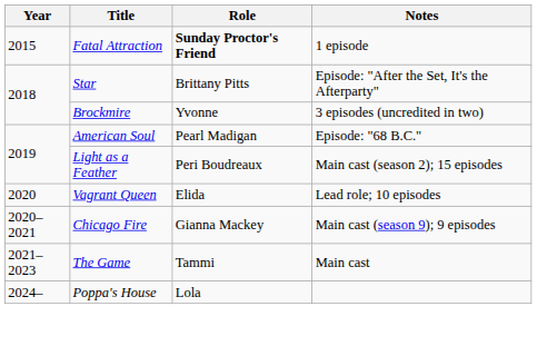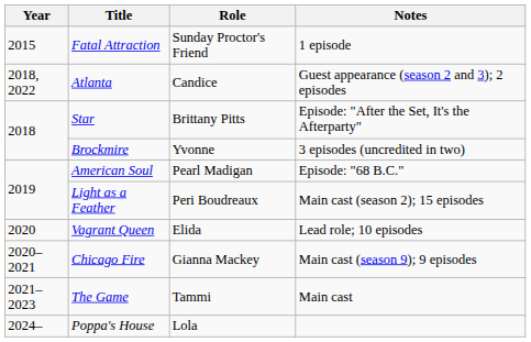 <table class="wikitable sortable">
 <tr>
 <th>Year</th>
 <th>Title</th>
 <th>Role</th>
 <th>Notes</th>
 </tr>
 <tr>
 <td>2015</td>
 <td><em><a href='#'>Fatal Attraction</a></em></td>
-<td><strong>Sunday Proctor's Friend</strong></td>
+<td>Sunday Proctor's Friend</td>
 <td>1 episode</td>
+</tr>
+<tr>
+<td>2018, 2022</td>
+<td><em><a href='#'>Atlanta</a></em></td>
+<td>Candice</td>
+<td>Guest appearance (<a href='#'>season 2</a> and <a href='#'>3</a>); 2 episodes</td>
 </tr>
 <tr>
 <td rowspan="2">2018</td>
 <td><em><a href='#'>Star</a></em></td>
 <td>Brittany Pitts</td>
 <td>Episode: "After the Set, It's the Afterparty"</td>
 </tr>
 <tr>
 <td><em><a href='#'>Brockmire</a></em></td>
 <td>Yvonne</td>
 <td>3 episodes (uncredited in two)</td>
 </tr>
 <tr>
 <td rowspan="2">2019</td>
 <td><em><a href='#'>American Soul</a></em></td>
 <td>Pearl Madigan</td>
 <td>Episode: "68 B.C."</td>
 </tr>
 <tr>
 <td><em><a href='#'>Light as a Feather</a></em></td>
 <td>Peri Boudreaux</td>
 <td>Main cast (season 2); 15 episodes</td>
 </tr>
 <tr>
 <td>2020</td>
 <td><em><a href='#'>Vagrant Queen</a></em></td>
 <td>Elida</td>
 <td>Lead role; 10 episodes</td>
 </tr>
 <tr>
 <td>2020–2021</td>
 <td><em><a href='#'>Chicago Fire</a></em></td>
 <td>Gianna Mackey</td>
 <td>Main cast (<a href='#'>season 9</a>); 9 episodes</td>
 </tr>
 <tr>
 <td>2021–2023</td>
 <td><em><a href='#'>The Game</a></em></td>
 <td>Tammi</td>
 <td>Main cast</td>
 </tr>
 <tr>
 <td>2024–</td>
 <td><em>Poppa's House</em></td>
 <td>Lola</td>
 </tr>
 </table>
